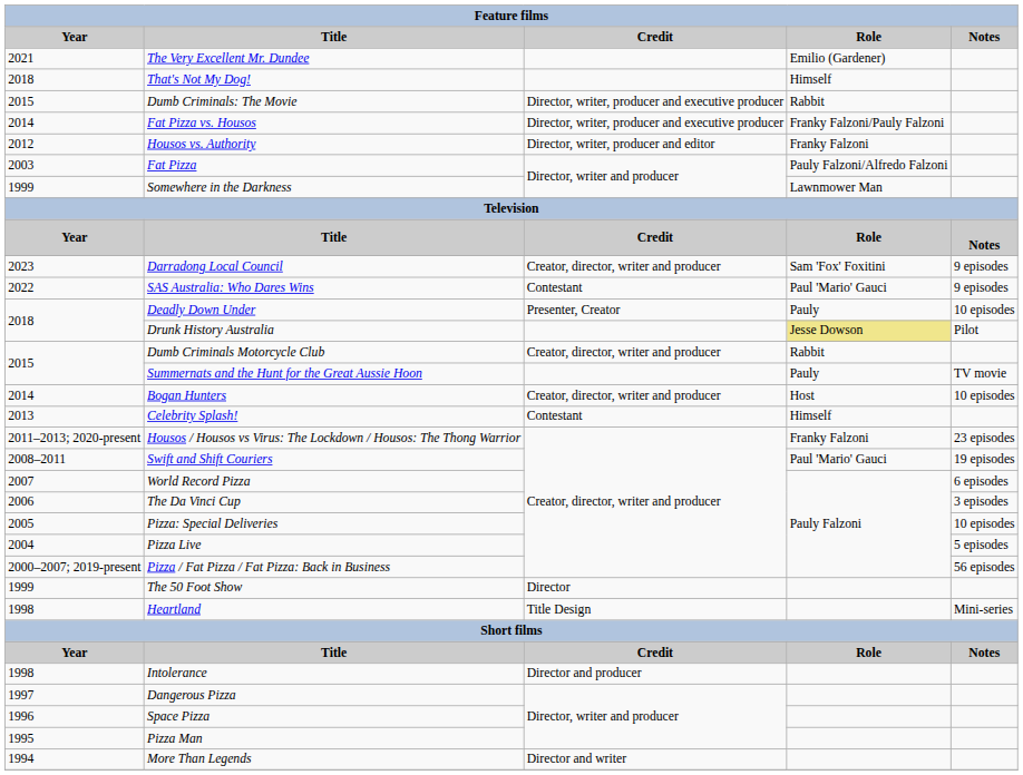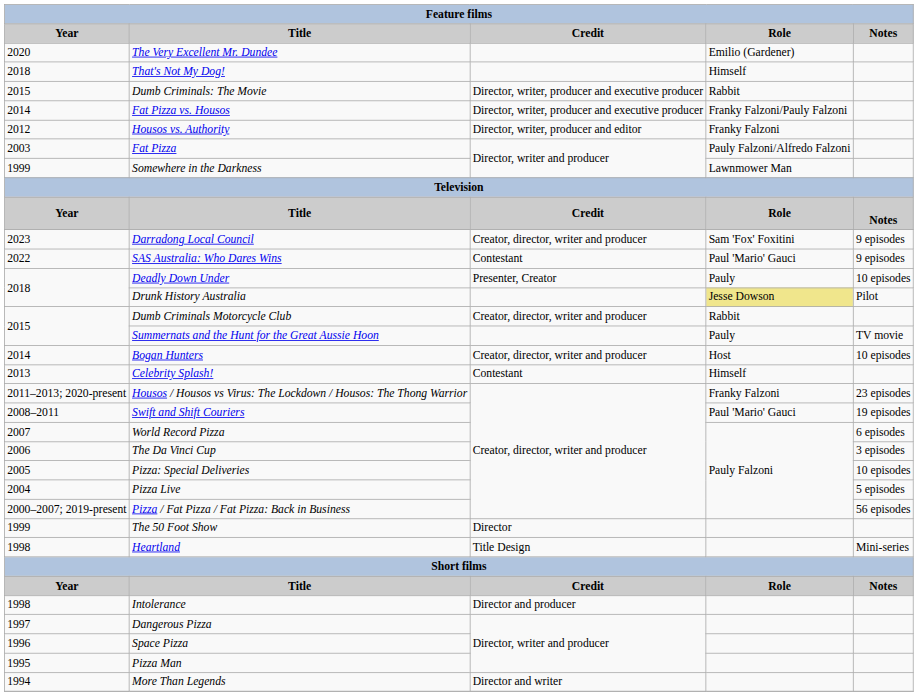 <table class="wikitable" style="font-size:90%;">
 <tr align="center">
 <td colspan=6 style="background:#B0C4DE; font-weight: bold;">Feature films</td>
 </tr>
 <tr align="center">
 <th style="background: #CCCCCC;">Year</th>
 <th style="background: #CCCCCC;">Title</th>
 <th style="background: #CCCCCC;">Credit</th>
 <th style="background: #CCCCCC;">Role</th>
 <th style="background: #CCCCCC;">Notes</th>
 </tr>
 <tr>
-<td>2021</td>
+<td>2020</td>
 <td><em><a href='#'>The Very Excellent Mr. Dundee</a></em></td>
 <td></td>
 <td>Emilio (Gardener)</td>
 <td></td>
 </tr>
 <tr>
 <td>2018</td>
 <td><em><a href='#'>That's Not My Dog!</a></em></td>
 <td></td>
 <td>Himself</td>
 <td></td>
 </tr>
 <tr>
 <td>2015</td>
 <td><em>Dumb Criminals: The Movie</em></td>
 <td>Director, writer, producer and executive producer</td>
 <td>Rabbit</td>
 <td></td>
 </tr>
 <tr>
 <td>2014</td>
 <td><em><a href='#'>Fat Pizza vs. Housos</a></em></td>
 <td>Director, writer, producer and executive producer</td>
 <td>Franky Falzoni/Pauly Falzoni</td>
 <td></td>
 </tr>
 <tr>
 <td>2012</td>
 <td><em><a href='#'>Housos vs. Authority</a></em></td>
 <td>Director, writer, producer and editor</td>
 <td>Franky Falzoni</td>
 <td></td>
 </tr>
 <tr>
 <td>2003</td>
 <td><em><a href='#'>Fat Pizza</a></em></td>
 <td rowspan="2">Director, writer and producer</td>
 <td>Pauly Falzoni/Alfredo Falzoni</td>
 <td></td>
 </tr>
 <tr>
 <td>1999</td>
 <td><em>Somewhere in the Darkness</em></td>
 <td>Lawnmower Man</td>
 <td></td>
 </tr>
 <tr align="center">
 <td colspan=6 style="background:#B0C4DE; font-weight: bold;">Television</td>
 </tr>
 <tr align="center">
 <th style="background: #CCCCCC;">Year</th>
 <th style="background: #CCCCCC;">Title</th>
 <th style="background: #CCCCCC;">Credit</th>
 <th style="background: #CCCCCC;">Role</th>
 <th style="background: #CCCCCC;"><br>Notes</th>
 </tr>
 <tr>
 <td>2023</td>
 <td><em><a href='#'>Darradong Local Council</a></em></td>
 <td>Creator, director, writer and producer</td>
 <td>Sam 'Fox' Foxitini</td>
 <td>9 episodes</td>
 </tr>
 <tr>
 <td>2022</td>
 <td><em><a href='#'>SAS Australia: Who Dares Wins</a></em></td>
 <td>Contestant</td>
 <td>Paul 'Mario' Gauci</td>
 <td>9 episodes</td>
 </tr>
 <tr>
 <td rowspan="2">2018</td>
 <td><em><a href='#'>Deadly Down Under</a></em></td>
 <td>Presenter, Creator</td>
 <td>Pauly</td>
 <td>10 episodes</td>
 </tr>
 <tr>
 <td><em>Drunk History Australia</em></td>
 <td></td>
 <td style="background: khaki;">Jesse Dowson</td>
 <td>Pilot</td>
 </tr>
 <tr>
 <td rowspan="2">2015</td>
 <td><em>Dumb Criminals Motorcycle Club</em></td>
 <td>Creator, director, writer and producer</td>
 <td>Rabbit</td>
 <td></td>
 </tr>
 <tr>
 <td><em><a href='#'>Summernats and the Hunt for the Great Aussie Hoon</a></em></td>
 <td></td>
 <td>Pauly</td>
 <td>TV movie</td>
 </tr>
 <tr>
 <td>2014</td>
 <td><em><a href='#'>Bogan Hunters</a></em></td>
 <td>Creator, director, writer and producer</td>
 <td>Host</td>
 <td>10 episodes</td>
 </tr>
 <tr>
 <td>2013</td>
 <td><em><a href='#'>Celebrity Splash!</a></em></td>
 <td>Contestant</td>
 <td>Himself</td>
 <td></td>
 </tr>
 <tr>
 <td>2011–2013; 2020-present</td>
 <td><em><a href='#'>Housos</a> / Housos vs Virus: The Lockdown / Housos: The Thong Warrior</em></td>
 <td rowspan="7">Creator, director, writer and producer</td>
 <td>Franky Falzoni</td>
 <td>23 episodes</td>
 </tr>
 <tr>
 <td>2008–2011</td>
 <td><em><a href='#'>Swift and Shift Couriers</a></em></td>
 <td>Paul 'Mario' Gauci</td>
 <td>19 episodes</td>
 </tr>
 <tr>
 <td>2007</td>
 <td><em>World Record Pizza</em></td>
 <td rowspan="5">Pauly Falzoni</td>
 <td>6 episodes</td>
 </tr>
 <tr>
 <td>2006</td>
 <td><em>The Da Vinci Cup</em></td>
 <td>3 episodes</td>
 </tr>
 <tr>
 <td>2005</td>
 <td><em>Pizza: Special Deliveries</em></td>
 <td>10 episodes</td>
 </tr>
 <tr>
 <td>2004</td>
 <td><em>Pizza Live</em></td>
 <td>5 episodes</td>
 </tr>
 <tr>
 <td>2000–2007; 2019-present</td>
 <td><em><a href='#'>Pizza</a> / Fat Pizza / Fat Pizza: Back in Business</em></td>
 <td>56 episodes</td>
 </tr>
 <tr>
 <td>1999</td>
 <td><em>The 50 Foot Show</em></td>
 <td>Director</td>
 <td></td>
 <td></td>
 </tr>
 <tr>
 <td>1998</td>
 <td><em><a href='#'>Heartland</a></em></td>
 <td>Title Design</td>
 <td></td>
 <td>Mini-series</td>
 </tr>
 <tr align="center">
 <td colspan=6 style="background:#B0C4DE; font-weight: bold;">Short films</td>
 </tr>
 <tr align="center">
 <th style="background: #CCCCCC;">Year</th>
 <th style="background: #CCCCCC;">Title</th>
 <th style="background: #CCCCCC;">Credit</th>
 <th style="background: #CCCCCC;">Role</th>
 <th style="background: #CCCCCC;">Notes</th>
 </tr>
 <tr>
 <td>1998</td>
 <td><em>Intolerance</em></td>
 <td>Director and producer</td>
 <td></td>
 <td></td>
 </tr>
 <tr>
 <td>1997</td>
 <td><em>Dangerous Pizza</em></td>
 <td rowspan="3">Director, writer and producer</td>
 <td></td>
 <td></td>
 </tr>
 <tr>
 <td>1996</td>
 <td><em>Space Pizza</em></td>
 <td></td>
 <td></td>
 </tr>
 <tr>
 <td>1995</td>
 <td><em>Pizza Man</em></td>
 <td></td>
 <td></td>
 </tr>
 <tr>
 <td>1994</td>
 <td><em>More Than Legends</em></td>
 <td>Director and writer</td>
 <td></td>
 <td></td>
 </tr>
 <tr>
 </tr>
 </table>
